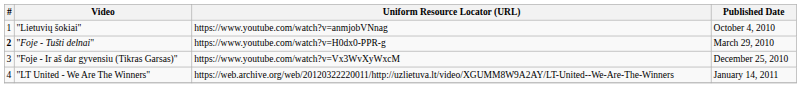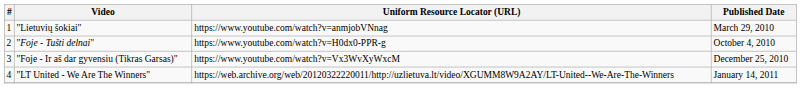 <table class="wikitable" align="center" border="1" cellpadding="5" cellspacing="0" style="font-size:90%" width="95%">
 <tr>
 <th>#</th>
 <th>Video</th>
 <th>Uniform Resource Locator (URL)</th>
 <th>Published Date</th>
 </tr>
 <tr>
 <td>1</td>
 <td>"Lietuvių šokiai"</td>
 <td>https://www.youtube.com/watch?v=anmjobVNnag</td>
-<td>October 4, 2010</td>
+<td>March 29, 2010</td>
 </tr>
 <tr>
-<td><strong>2</strong></td>
+<td>2</td>
 <td>"<em>Foje</em> - <em>Tušti delnai</em>"</td>
 <td>https://www.youtube.com/watch?v=H0dx0-PPR-g</td>
-<td>March 29, 2010</td>
+<td>October 4, 2010</td>
 </tr>
 <tr>
 <td>3</td>
 <td>"Foje - Ir aš dar gyvensiu (Tikras Garsas)"</td>
 <td>https://www.youtube.com/watch?v=Vx3WvXyWxcM</td>
 <td>December 25, 2010</td>
 </tr>
 <tr>
 <td>4</td>
 <td>"LT United - We Are The Winners"</td>
 <td>https://web.archive.org/web/20120322220011/http://uzlietuva.lt/video/XGUMM8W9A2AY/LT-United--We-Are-The-Winners</td>
 <td>January 14, 2011</td>
 </tr>
 <tr>
 </tr>
 </table>
